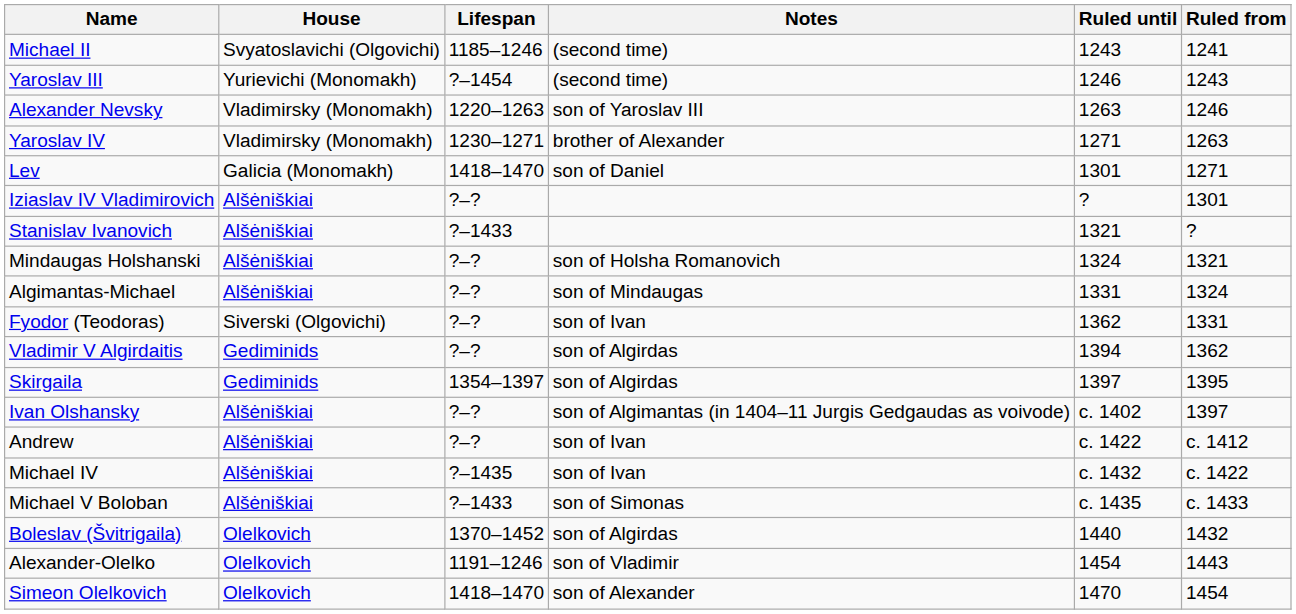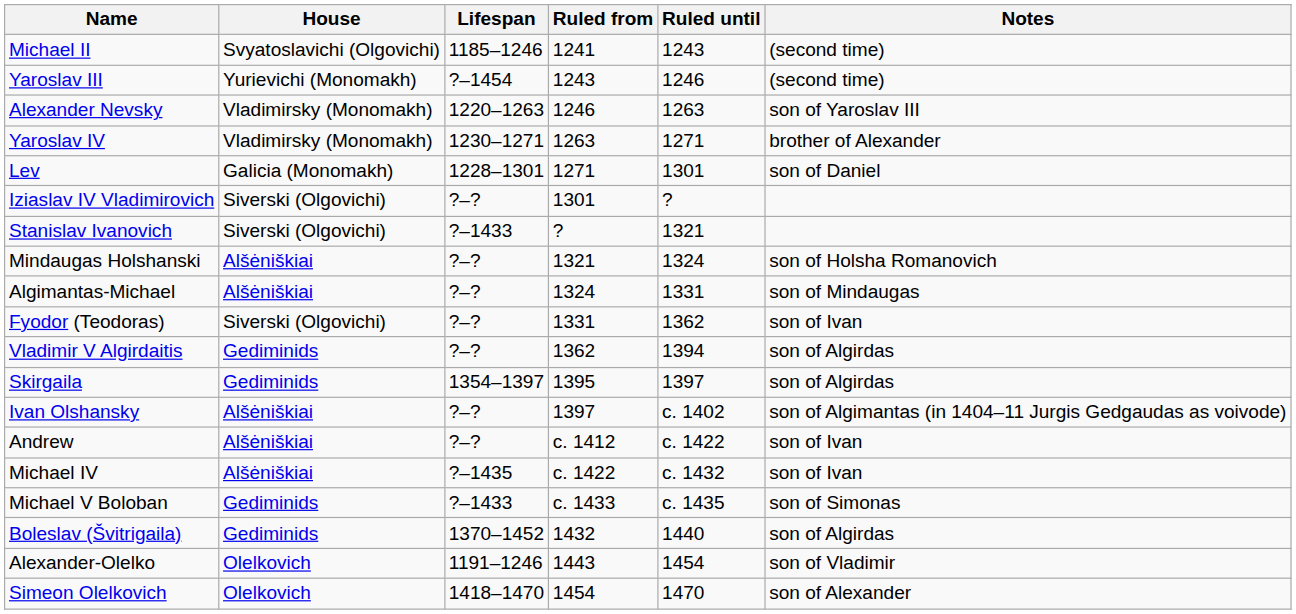 <table class="wikitable">
 <tr>
 <th>Name</th>
 <th>House</th>
 <th>Lifespan</th>
+<th>Ruled from</th>
+<th>Ruled until</th>
 <th>Notes</th>
-<th>Ruled until</th>
-<th>Ruled from</th>
 </tr>
 <tr>
 <td><a href='#'>Michael II</a></td>
 <td>Svyatoslavichi (Olgovichi)</td>
 <td>1185–1246</td>
+<td>1241</td>
+<td>1243</td>
 <td>(second time)</td>
-<td>1243</td>
-<td>1241</td>
 </tr>
 <tr>
 <td><a href='#'>Yaroslav III</a></td>
 <td>Yurievichi (Monomakh)</td>
 <td>?–1454</td>
+<td>1243</td>
+<td>1246</td>
 <td>(second time)</td>
-<td>1246</td>
-<td>1243</td>
 </tr>
 <tr>
 <td><a href='#'>Alexander Nevsky</a></td>
 <td>Vladimirsky (Monomakh)</td>
 <td>1220–1263</td>
+<td>1246</td>
+<td>1263</td>
 <td>son of Yaroslav III</td>
-<td>1263</td>
-<td>1246</td>
 </tr>
 <tr>
 <td><a href='#'>Yaroslav IV</a></td>
 <td>Vladimirsky (Monomakh)</td>
 <td>1230–1271</td>
+<td>1263</td>
+<td>1271</td>
 <td>brother of Alexander</td>
-<td>1271</td>
-<td>1263</td>
 </tr>
 <tr>
 <td><a href='#'>Lev</a></td>
 <td>Galicia (Monomakh)</td>
-<td>1418–1470</td>
+<td>1228–1301</td>
+<td>1271</td>
+<td>1301</td>
 <td>son of Daniel</td>
-<td>1301</td>
-<td>1271</td>
 </tr>
 <tr>
 <td><a href='#'>Iziaslav IV Vladimirovich</a></td>
-<td><a href='#'>Alšėniškiai</a></td>
+<td>Siverski (Olgovichi)</td>
 <td>?–?</td>
+<td>1301</td>
+<td>?</td>
 <td></td>
-<td>?</td>
-<td>1301</td>
 </tr>
 <tr>
 <td><a href='#'>Stanislav Ivanovich</a></td>
-<td><a href='#'>Alšėniškiai</a></td>
+<td>Siverski (Olgovichi)</td>
 <td>?–1433</td>
+<td>?</td>
+<td>1321</td>
 <td></td>
-<td>1321</td>
-<td>?</td>
 </tr>
 <tr>
 <td>Mindaugas Holshanski</td>
 <td><a href='#'>Alšėniškiai</a></td>
 <td>?–?</td>
+<td>1321</td>
+<td>1324</td>
 <td>son of Holsha Romanovich</td>
-<td>1324</td>
-<td>1321</td>
 </tr>
 <tr>
 <td>Algimantas-Michael</td>
 <td><a href='#'>Alšėniškiai</a></td>
 <td>?–?</td>
+<td>1324</td>
+<td>1331</td>
 <td>son of Mindaugas</td>
-<td>1331</td>
-<td>1324</td>
 </tr>
 <tr>
 <td><a href='#'>Fyodor</a> (Teodoras)</td>
 <td>Siverski (Olgovichi)</td>
 <td>?–?</td>
+<td>1331</td>
+<td>1362</td>
 <td>son of Ivan</td>
-<td>1362</td>
-<td>1331</td>
 </tr>
 <tr>
 <td><a href='#'>Vladimir V Algirdaitis</a></td>
 <td><a href='#'>Gediminids</a></td>
 <td>?–?</td>
+<td>1362</td>
+<td>1394</td>
 <td>son of Algirdas</td>
-<td>1394</td>
-<td>1362</td>
 </tr>
 <tr>
 <td><a href='#'>Skirgaila</a></td>
 <td><a href='#'>Gediminids</a></td>
 <td>1354–1397</td>
+<td>1395</td>
+<td>1397</td>
 <td>son of Algirdas</td>
-<td>1397</td>
-<td>1395</td>
 </tr>
 <tr>
 <td><a href='#'>Ivan Olshansky</a></td>
 <td><a href='#'>Alšėniškiai</a></td>
 <td>?–?</td>
+<td>1397</td>
+<td>c. 1402</td>
 <td>son of Algimantas (in 1404–11 Jurgis Gedgaudas as voivode)</td>
-<td>c. 1402</td>
-<td>1397</td>
 </tr>
 <tr>
 <td>Andrew</td>
 <td><a href='#'>Alšėniškiai</a></td>
 <td>?–?</td>
+<td>c. 1412</td>
+<td>c. 1422</td>
 <td>son of Ivan</td>
-<td>c. 1422</td>
-<td>c. 1412</td>
 </tr>
 <tr>
 <td>Michael IV</td>
 <td><a href='#'>Alšėniškiai</a></td>
 <td>?–1435</td>
+<td>c. 1422</td>
+<td>c. 1432</td>
 <td>son of Ivan</td>
-<td>c. 1432</td>
-<td>c. 1422</td>
 </tr>
 <tr>
 <td>Michael V Boloban</td>
-<td><a href='#'>Alšėniškiai</a></td>
+<td><a href='#'>Gediminids</a></td>
 <td>?–1433</td>
+<td>c. 1433</td>
+<td>c. 1435</td>
 <td>son of Simonas</td>
-<td>c. 1435</td>
-<td>c. 1433</td>
 </tr>
 <tr>
 <td><a href='#'>Boleslav (Švitrigaila)</a></td>
-<td><a href='#'>Olelkovich</a></td>
+<td><a href='#'>Gediminids</a></td>
 <td>1370–1452</td>
+<td>1432</td>
+<td>1440</td>
 <td>son of Algirdas</td>
-<td>1440</td>
-<td>1432</td>
 </tr>
 <tr>
 <td>Alexander-Olelko</td>
 <td><a href='#'>Olelkovich</a></td>
 <td>1191–1246</td>
+<td>1443</td>
+<td>1454</td>
 <td>son of Vladimir</td>
-<td>1454</td>
-<td>1443</td>
 </tr>
 <tr>
 <td><a href='#'>Simeon Olelkovich</a></td>
 <td><a href='#'>Olelkovich</a></td>
 <td>1418–1470</td>
+<td>1454</td>
+<td>1470</td>
 <td>son of Alexander</td>
-<td>1470</td>
-<td>1454</td>
 </tr>
 </table>
